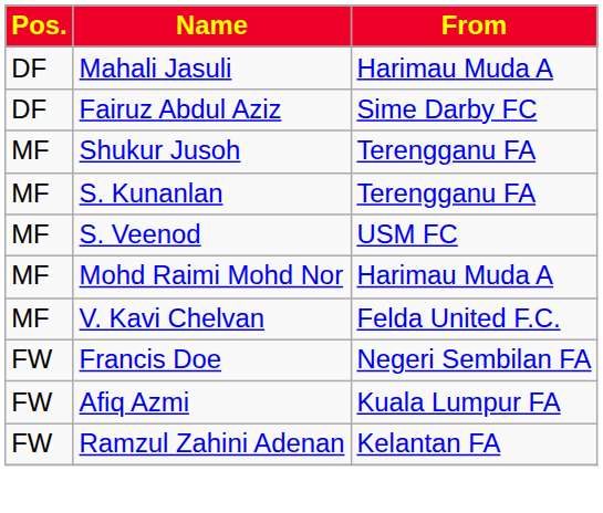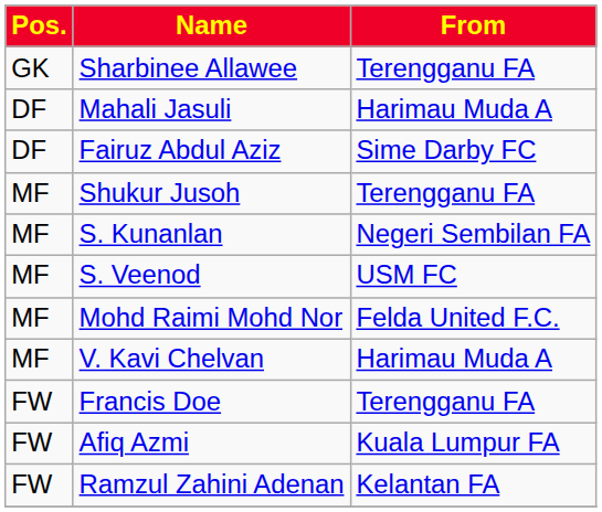 <table class="wikitable">
 <tr>
 <th style="background:#EF0029; color:yellow;">Pos.</th>
 <th style="background:#EF0029; color:yellow;">Name</th>
 <th style="background:#EF0029; color:yellow;">From</th>
+</tr>
+<tr>
+<td>GK</td>
+<td> <a href='#'>Sharbinee Allawee</a></td>
+<td> <a href='#'>Terengganu FA</a></td>
 </tr>
 <tr>
 <td>DF</td>
 <td> <a href='#'>Mahali Jasuli</a></td>
 <td> <a href='#'>Harimau Muda A</a></td>
 </tr>
 <tr>
 <td>DF</td>
 <td> <a href='#'>Fairuz Abdul Aziz</a></td>
 <td> <a href='#'>Sime Darby FC</a></td>
 </tr>
 <tr>
 <td>MF</td>
 <td> <a href='#'>Shukur Jusoh</a></td>
 <td> <a href='#'>Terengganu FA</a></td>
 </tr>
 <tr>
 <td>MF</td>
 <td> <a href='#'>S. Kunanlan</a></td>
-<td> <a href='#'>Terengganu FA</a></td>
+<td> <a href='#'>Negeri Sembilan FA</a></td>
 </tr>
 <tr>
 <td>MF</td>
 <td> <a href='#'>S. Veenod</a></td>
 <td> <a href='#'>USM FC</a></td>
 </tr>
 <tr>
 <td>MF</td>
 <td> <a href='#'>Mohd Raimi Mohd Nor</a></td>
-<td> <a href='#'>Harimau Muda A</a></td>
+<td> <a href='#'>Felda United F.C.</a></td>
 </tr>
 <tr>
 <td>MF</td>
 <td> <a href='#'>V. Kavi Chelvan</a></td>
-<td> <a href='#'>Felda United F.C.</a></td>
+<td> <a href='#'>Harimau Muda A</a></td>
 </tr>
 <tr>
 <td>FW</td>
 <td> <a href='#'>Francis Doe</a></td>
-<td> <a href='#'>Negeri Sembilan FA</a></td>
+<td> <a href='#'>Terengganu FA</a></td>
 </tr>
 <tr>
 <td>FW</td>
 <td> <a href='#'>Afiq Azmi</a></td>
 <td> <a href='#'>Kuala Lumpur FA</a></td>
 </tr>
 <tr>
 <td>FW</td>
 <td> <a href='#'>Ramzul Zahini Adenan</a></td>
 <td> <a href='#'>Kelantan FA</a></td>
 </tr>
 <tr>
 </tr>
 </table>
